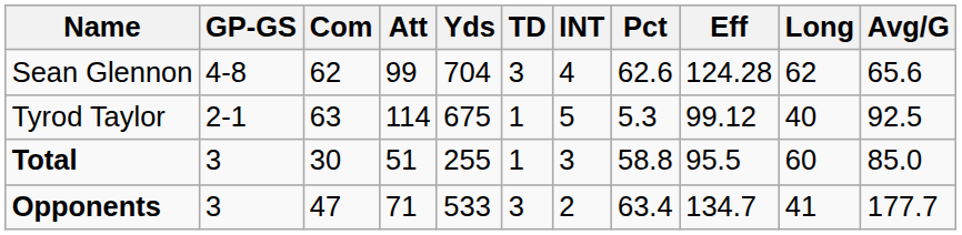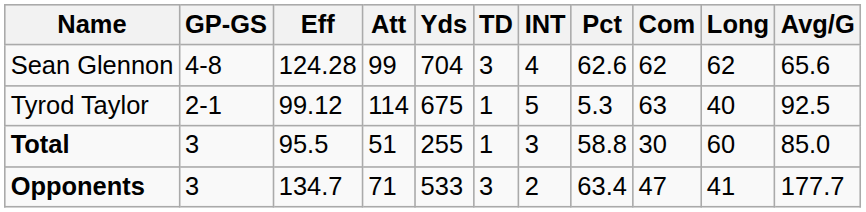 <table class="wikitable" style="white-space:nowrap;">
 <tr>
 <th>Name</th>
 <th>GP-GS</th>
-<th>Com</th>
+<th>Eff</th>
 <th>Att</th>
 <th>Yds</th>
 <th>TD</th>
 <th>INT</th>
 <th>Pct</th>
-<th>Eff</th>
+<th>Com</th>
 <th>Long</th>
 <th>Avg/G</th>
 </tr>
 <tr>
 <td>Sean Glennon</td>
 <td>4-8</td>
-<td>62</td>
+<td>124.28</td>
 <td>99</td>
 <td>704</td>
 <td>3</td>
 <td>4</td>
 <td>62.6</td>
-<td>124.28</td>
+<td>62</td>
 <td>62</td>
 <td>65.6</td>
 </tr>
 <tr>
 <td>Tyrod Taylor</td>
 <td>2-1</td>
-<td>63</td>
+<td>99.12</td>
 <td>114</td>
 <td>675</td>
 <td>1</td>
 <td>5</td>
 <td>5.3</td>
-<td>99.12</td>
+<td>63</td>
 <td>40</td>
 <td>92.5</td>
 </tr>
 <tr>
 <td><strong>Total</strong></td>
 <td>3</td>
-<td>30</td>
+<td>95.5</td>
 <td>51</td>
 <td>255</td>
 <td>1</td>
 <td>3</td>
 <td>58.8</td>
-<td>95.5</td>
+<td>30</td>
 <td>60</td>
 <td>85.0</td>
 </tr>
 <tr>
 <td><strong>Opponents</strong></td>
 <td>3</td>
-<td>47</td>
+<td>134.7</td>
 <td>71</td>
 <td>533</td>
 <td>3</td>
 <td>2</td>
 <td>63.4</td>
-<td>134.7</td>
+<td>47</td>
 <td>41</td>
 <td>177.7</td>
 </tr>
 </table>
